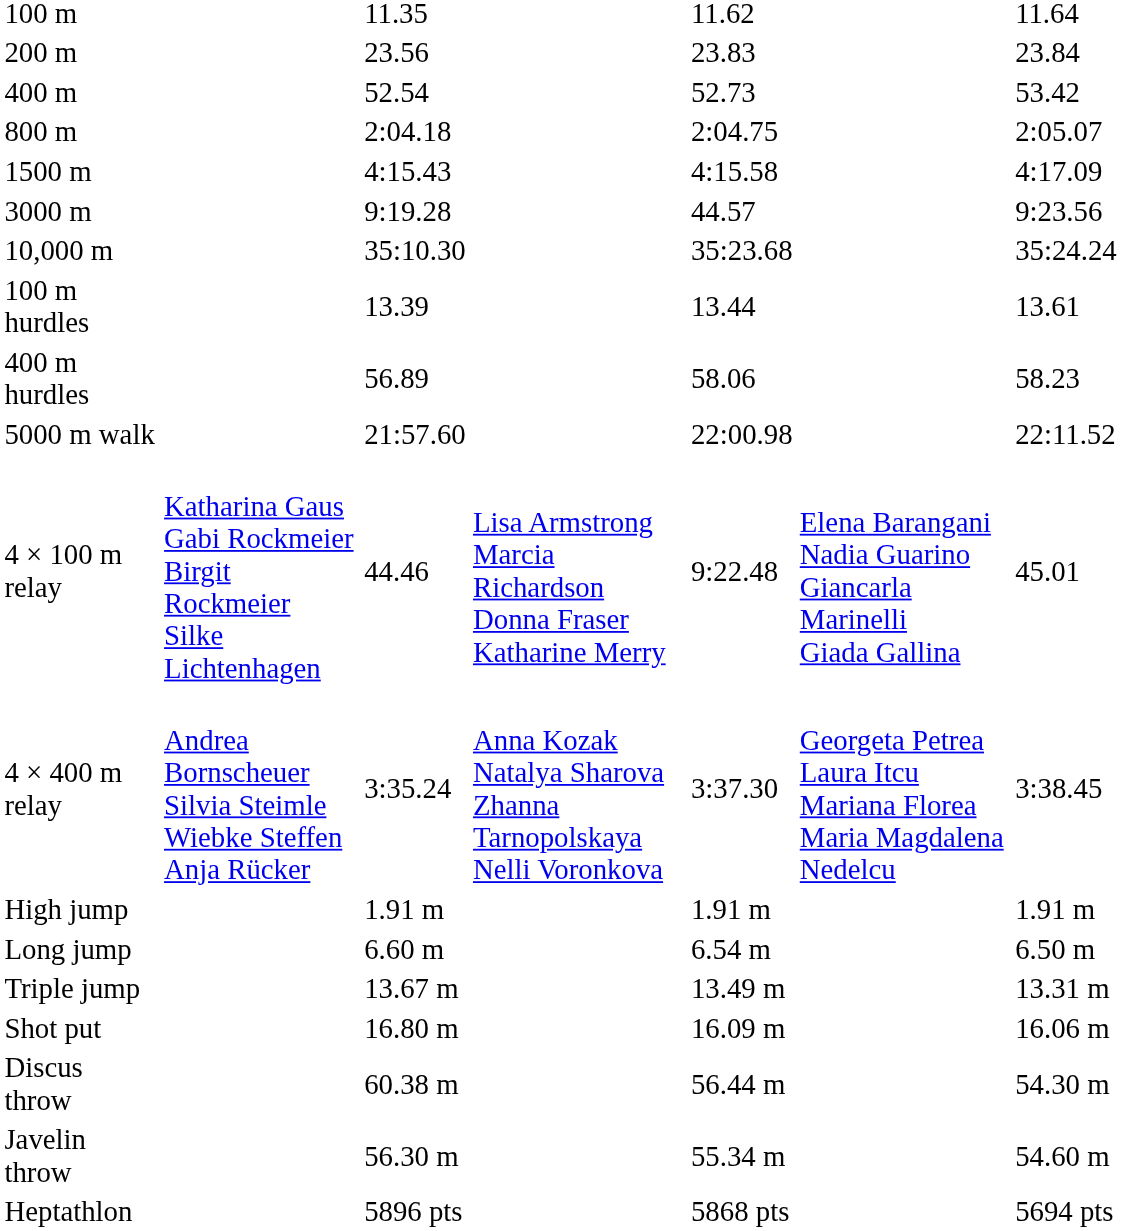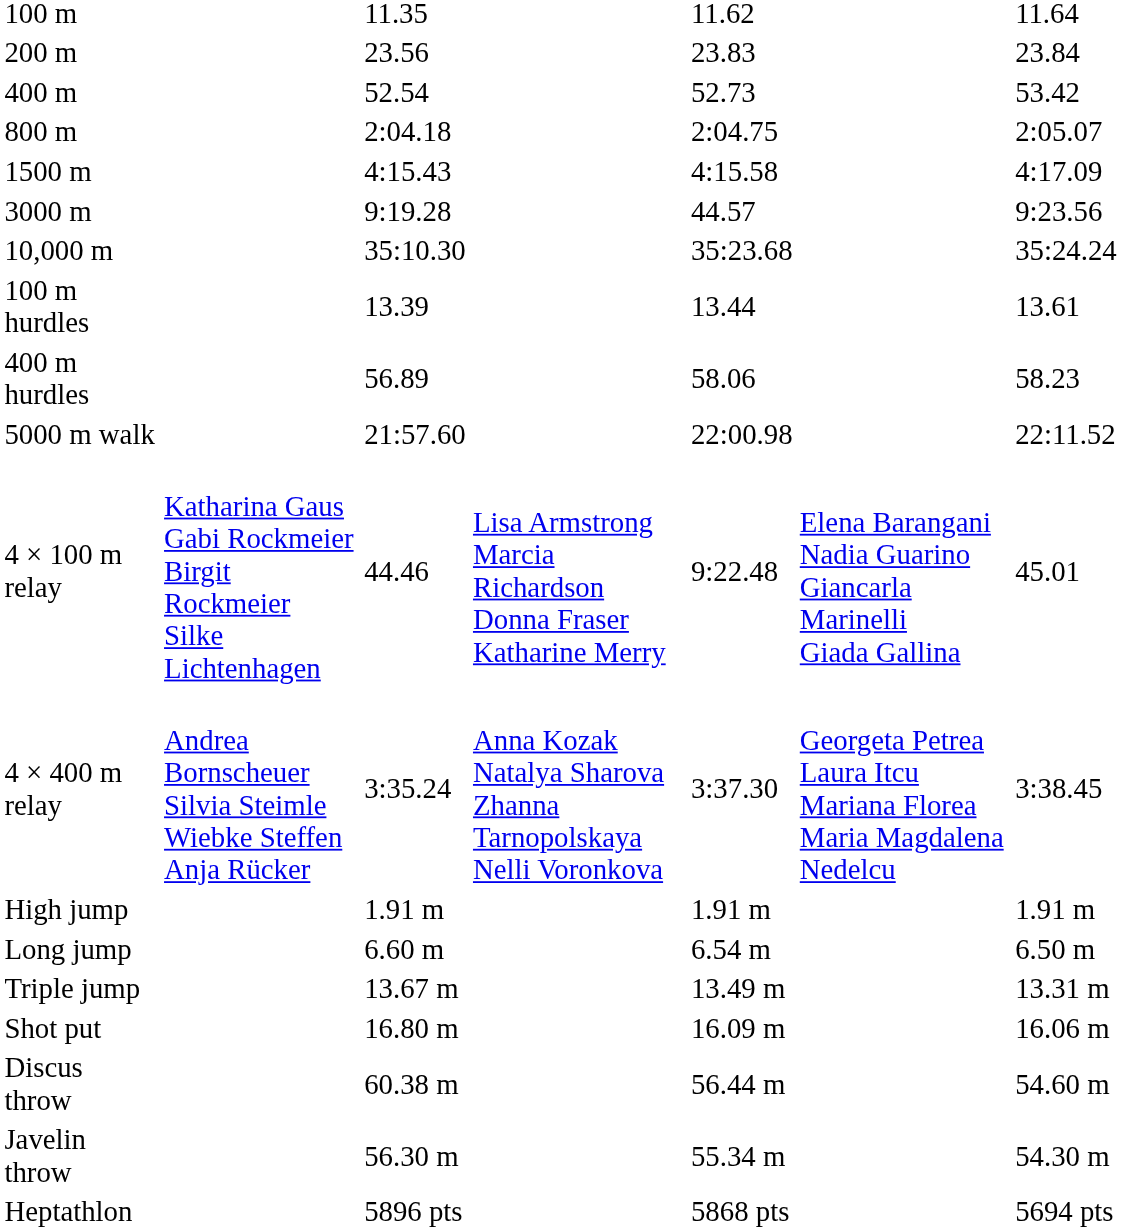 <table>
 <tr>
 <td>100 m</td>
 <td></td>
 <td>11.35</td>
 <td></td>
 <td>11.62</td>
 <td></td>
 <td>11.64</td>
 </tr>
 <tr>
 <td>200 m</td>
 <td></td>
 <td>23.56</td>
 <td></td>
 <td>23.83</td>
 <td></td>
 <td>23.84</td>
 </tr>
 <tr>
 <td>400 m</td>
 <td></td>
 <td>52.54</td>
 <td></td>
 <td>52.73</td>
 <td></td>
 <td>53.42</td>
 </tr>
 <tr>
 <td>800 m</td>
 <td></td>
 <td>2:04.18</td>
 <td></td>
 <td>2:04.75</td>
 <td></td>
 <td>2:05.07</td>
 </tr>
 <tr>
 <td>1500 m</td>
 <td></td>
 <td>4:15.43</td>
 <td></td>
 <td>4:15.58</td>
 <td></td>
 <td>4:17.09</td>
 </tr>
 <tr>
 <td>3000 m</td>
 <td></td>
 <td>9:19.28</td>
 <td></td>
 <td>44.57</td>
 <td></td>
 <td>9:23.56</td>
 </tr>
 <tr>
 <td>10,000 m</td>
 <td></td>
 <td>35:10.30</td>
 <td></td>
 <td>35:23.68</td>
 <td></td>
 <td>35:24.24</td>
 </tr>
 <tr>
 <td>100 m hurdles</td>
 <td></td>
 <td>13.39</td>
 <td></td>
 <td>13.44</td>
 <td></td>
 <td>13.61</td>
 </tr>
 <tr>
 <td>400 m hurdles</td>
 <td></td>
 <td>56.89</td>
 <td></td>
 <td>58.06</td>
 <td></td>
 <td>58.23</td>
 </tr>
 <tr>
 <td>5000 m walk</td>
 <td></td>
 <td>21:57.60</td>
 <td></td>
 <td>22:00.98</td>
 <td></td>
 <td>22:11.52</td>
 </tr>
 <tr>
 <td>4 × 100 m relay</td>
 <td><br><a href='#'>Katharina Gaus</a><br><a href='#'>Gabi Rockmeier</a><br><a href='#'>Birgit Rockmeier</a><br><a href='#'>Silke Lichtenhagen</a></td>
 <td>44.46</td>
 <td><br><a href='#'>Lisa Armstrong</a><br><a href='#'>Marcia Richardson</a><br><a href='#'>Donna Fraser</a><br><a href='#'>Katharine Merry</a></td>
 <td>9:22.48</td>
 <td><br><a href='#'>Elena Barangani</a><br><a href='#'>Nadia Guarino</a><br><a href='#'>Giancarla Marinelli</a><br><a href='#'>Giada Gallina</a></td>
 <td>45.01</td>
 </tr>
 <tr>
 <td>4 × 400 m relay</td>
 <td><br><a href='#'>Andrea Bornscheuer</a><br><a href='#'>Silvia Steimle</a><br><a href='#'>Wiebke Steffen</a><br><a href='#'>Anja Rücker</a></td>
 <td>3:35.24</td>
 <td><br><a href='#'>Anna Kozak</a><br><a href='#'>Natalya Sharova</a><br><a href='#'>Zhanna Tarnopolskaya</a><br><a href='#'>Nelli Voronkova</a></td>
 <td>3:37.30</td>
 <td><br><a href='#'>Georgeta Petrea</a><br><a href='#'>Laura Itcu</a><br><a href='#'>Mariana Florea</a><br><a href='#'>Maria Magdalena Nedelcu</a></td>
 <td>3:38.45</td>
 </tr>
 <tr>
 <td>High jump</td>
 <td></td>
 <td>1.91 m</td>
 <td></td>
 <td>1.91 m</td>
 <td></td>
 <td>1.91 m</td>
 </tr>
 <tr>
 <td>Long jump</td>
 <td></td>
 <td>6.60 m</td>
 <td></td>
 <td>6.54 m</td>
 <td></td>
 <td>6.50 m</td>
 </tr>
 <tr>
 <td>Triple jump</td>
 <td></td>
 <td>13.67 m</td>
 <td></td>
 <td>13.49 m</td>
 <td></td>
 <td>13.31 m</td>
 </tr>
 <tr>
 <td>Shot put</td>
 <td></td>
 <td>16.80 m</td>
 <td></td>
 <td>16.09 m</td>
 <td></td>
 <td>16.06 m</td>
 </tr>
 <tr>
 <td>Discus throw</td>
 <td></td>
 <td>60.38 m</td>
 <td></td>
 <td>56.44 m</td>
 <td></td>
-<td>54.30 m</td>
+<td>54.60 m</td>
 </tr>
 <tr>
 <td>Javelin throw</td>
 <td></td>
 <td>56.30 m</td>
 <td></td>
 <td>55.34 m</td>
 <td></td>
-<td>54.60 m</td>
+<td>54.30 m</td>
 </tr>
 <tr>
 <td>Heptathlon</td>
 <td></td>
 <td>5896 pts</td>
 <td></td>
 <td>5868 pts</td>
 <td></td>
 <td>5694 pts</td>
 </tr>
 </table>
